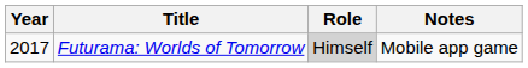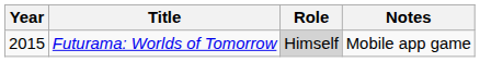 <table class="wikitable sortable">
 <tr>
 <th>Year</th>
 <th>Title</th>
 <th>Role</th>
 <th>Notes</th>
 </tr>
 <tr>
-<td>2017</td>
+<td>2015</td>
 <td><em><a href='#'>Futurama: Worlds of Tomorrow</a></em></td>
 <td style="background: lightgrey;">Himself</td>
 <td>Mobile app game</td>
 </tr>
 </table>
